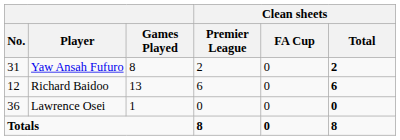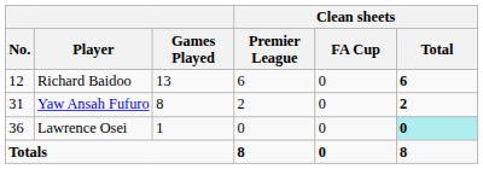 <table class="wikitable sortable alternance">
 <tr>
 <th colspan="3"></th>
 <th colspan="3">Clean sheets</th>
 </tr>
 <tr>
 <th>No.</th>
 <th>Player</th>
 <th width="80">Games Played</th>
 <th width="80">Premier League</th>
 <th width="80">FA Cup</th>
 <th width="80">Total</th>
 </tr>
 <tr>
+<td>12</td>
+<td> Richard Baidoo</td>
+<td>13</td>
+<td>6</td>
+<td>0</td>
+<td><strong>6</strong></td>
+</tr>
+<tr>
 <td>31</td>
 <td> <a href='#'>Yaw Ansah Fufuro</a></td>
 <td>8</td>
 <td>2</td>
 <td>0</td>
 <td><strong>2</strong></td>
 </tr>
 <tr>
-<td>12</td>
-<td> Richard Baidoo</td>
-<td>13</td>
-<td>6</td>
-<td>0</td>
-<td><strong>6</strong></td>
-</tr>
-<tr>
 <td>36</td>
 <td> Lawrence Osei</td>
 <td>1</td>
 <td>0</td>
 <td>0</td>
-<td><strong>0</strong></td>
+<td style="background: paleturquoise;"><strong>0</strong></td>
 </tr>
 <tr class="sortbottom">
 <td colspan="3"><strong>Totals</strong></td>
 <td><strong>8</strong></td>
 <td><strong>0</strong></td>
 <td><strong>8</strong></td>
 </tr>
 </table>
